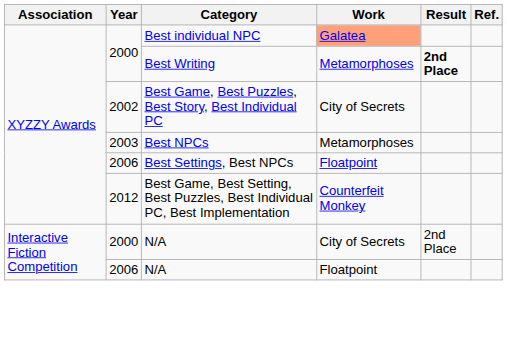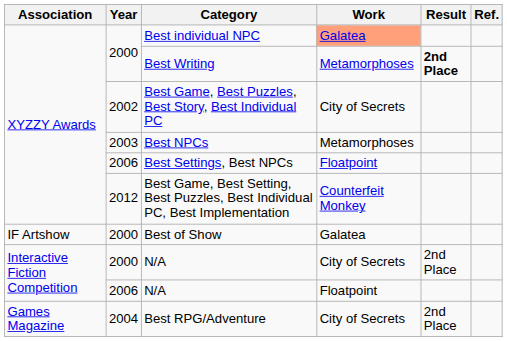 <table class="wikitable">
 <tr>
 <th>Association</th>
 <th>Year</th>
 <th>Category</th>
 <th>Work</th>
 <th>Result</th>
 <th>Ref.</th>
 </tr>
 <tr>
 <td rowspan="6"><a href='#'>XYZZY Awards</a></td>
 <td rowspan="2">2000</td>
 <td><a href='#'>Best individual NPC</a></td>
 <td style="background: lightsalmon;"><a href='#'>Galatea</a></td>
 <td></td>
 <td></td>
 </tr>
 <tr>
 <td><a href='#'>Best Writing</a></td>
 <td><a href='#'>Metamorphoses</a></td>
 <td><strong>2nd Place</strong></td>
 <td></td>
 </tr>
 <tr>
 <td>2002</td>
 <td><a href='#'>Best Game</a>, <a href='#'>Best Puzzles</a>, <a href='#'>Best Story</a>, <a href='#'>Best Individual PC</a></td>
 <td>City of Secrets</td>
 <td></td>
 <td></td>
 </tr>
 <tr>
 <td>2003</td>
 <td><a href='#'>Best NPCs</a></td>
 <td>Metamorphoses</td>
 <td></td>
 <td></td>
 </tr>
 <tr>
 <td>2006</td>
 <td><a href='#'>Best Settings</a>, Best NPCs</td>
 <td><a href='#'>Floatpoint</a></td>
 <td></td>
 <td></td>
 </tr>
 <tr>
 <td>2012</td>
 <td>Best Game, Best Setting, Best Puzzles, Best Individual PC, Best Implementation</td>
 <td><a href='#'>Counterfeit Monkey</a></td>
 <td></td>
 <td></td>
 </tr>
 <tr>
+<td>IF Artshow</td>
+<td>2000</td>
+<td>Best of Show</td>
+<td>Galatea</td>
+<td></td>
+<td></td>
+</tr>
+<tr>
 <td rowspan="2"><a href='#'>Interactive Fiction Competition</a></td>
 <td>2000</td>
 <td>N/A</td>
 <td>City of Secrets</td>
 <td>2nd Place</td>
 <td></td>
 </tr>
 <tr>
 <td>2006</td>
 <td>N/A</td>
 <td>Floatpoint</td>
 <td></td>
 <td></td>
 </tr>
+<tr>
+<td><a href='#'>Games Magazine</a></td>
+<td>2004</td>
+<td>Best RPG/Adventure</td>
+<td>City of Secrets</td>
+<td>2nd Place</td>
+<td></td>
+</tr>
 </table>
